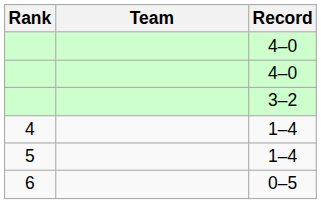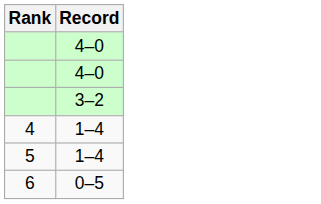 <table class=wikitable style="text-align:center;">
 <tr bgcolor=#ccffcc>
 <th>Rank</th>
-<th width=170>Team</th>
 <th>Record</th>
 </tr>
 <tr bgcolor=#ccffcc>
 <td></td>
-<td align=left></td>
 <td>4–0</td>
 </tr>
 <tr bgcolor=#ccffcc>
 <td></td>
-<td align=left></td>
 <td>4–0</td>
 </tr>
 <tr bgcolor=#ccffcc>
 <td></td>
-<td align=left></td>
 <td>3–2</td>
 </tr>
 <tr>
 <td>4</td>
-<td align=left></td>
 <td>1–4</td>
 </tr>
 <tr>
 <td>5</td>
-<td align=left></td>
 <td>1–4</td>
 </tr>
 <tr>
 <td>6</td>
-<td align=left></td>
 <td>0–5</td>
 </tr>
 </table>
